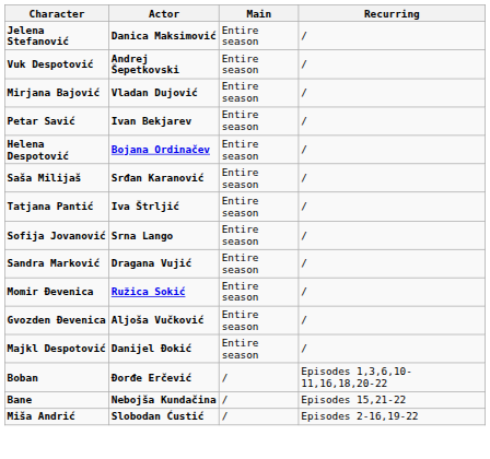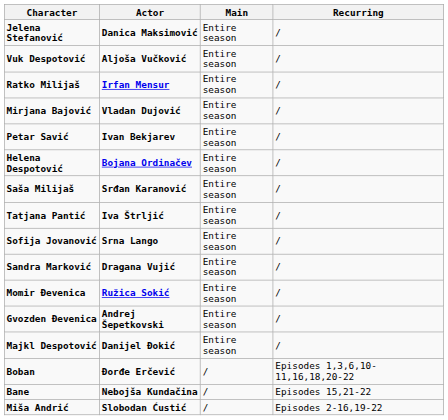 <table class="wikitable sortable" border ="1">
 <tr>
 <th>Character</th>
 <th>Actor</th>
 <th>Main</th>
 <th>Recurring</th>
 </tr>
 <tr>
 <td><strong>Jelena Stefanović</strong></td>
 <td><strong>Danica Maksimović</strong></td>
 <td>Entire season</td>
 <td>/</td>
 </tr>
 <tr>
 <td><strong>Vuk Despotović</strong></td>
-<td><strong>Andrej Šepetkovski</strong></td>
+<td><strong>Aljoša Vučković</strong></td>
+<td>Entire season</td>
+<td>/</td>
+</tr>
+<tr>
+<td><strong>Ratko Milijaš</strong></td>
+<td><strong><a href='#'>Irfan Mensur</a></strong></td>
 <td>Entire season</td>
 <td>/</td>
 </tr>
 <tr>
 <td><strong>Mirjana Bajović</strong></td>
 <td><strong>Vladan Dujović</strong></td>
 <td>Entire season</td>
 <td>/</td>
 </tr>
 <tr>
 <td><strong>Petar Savić</strong></td>
 <td><strong>Ivan Bekjarev</strong></td>
 <td>Entire season</td>
 <td>/</td>
 </tr>
 <tr>
 <td><strong>Helena Despotović</strong></td>
 <td><strong><a href='#'>Bojana Ordinačev</a></strong></td>
 <td>Entire season</td>
 <td>/</td>
 </tr>
 <tr>
 <td><strong>Saša Milijaš</strong></td>
 <td><strong>Srđan Karanović</strong></td>
 <td>Entire season</td>
 <td>/</td>
 </tr>
 <tr>
 <td><strong>Tatjana Pantić</strong></td>
 <td><strong>Iva Štrljić</strong></td>
 <td>Entire season</td>
 <td>/</td>
 </tr>
 <tr>
 <td><strong>Sofija Jovanović</strong></td>
 <td><strong>Srna Lango</strong></td>
 <td>Entire season</td>
 <td>/</td>
 </tr>
 <tr>
 <td><strong>Sandra Marković</strong></td>
 <td><strong>Dragana Vujić</strong></td>
 <td>Entire season</td>
 <td>/</td>
 </tr>
 <tr>
 <td><strong>Momir Đevenica</strong></td>
 <td><strong><a href='#'>Ružica Sokić</a></strong></td>
 <td>Entire season</td>
 <td>/</td>
 </tr>
 <tr>
 <td><strong>Gvozden Đevenica</strong></td>
-<td><strong>Aljoša Vučković</strong></td>
+<td><strong>Andrej Šepetkovski</strong></td>
 <td>Entire season</td>
 <td>/</td>
 </tr>
 <tr>
 <td><strong>Majkl Despotović</strong></td>
 <td><strong>Danijel Đokić</strong></td>
 <td>Entire season</td>
 <td>/</td>
 </tr>
 <tr>
 <td><strong>Boban</strong></td>
 <td><strong>Đorđe Erčević</strong></td>
 <td>/</td>
 <td>Episodes 1,3,6,10-11,16,18,20-22</td>
 </tr>
 <tr>
 <td><strong>Bane</strong></td>
 <td><strong>Nebojša Kundačina</strong></td>
 <td>/</td>
 <td>Episodes 15,21-22</td>
 </tr>
 <tr>
 <td><strong>Miša Andrić</strong></td>
 <td><strong>Slobodan Ćustić</strong></td>
 <td>/</td>
 <td>Episodes 2-16,19-22</td>
 </tr>
 </table>
